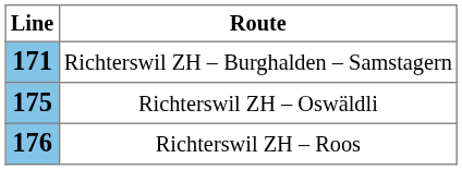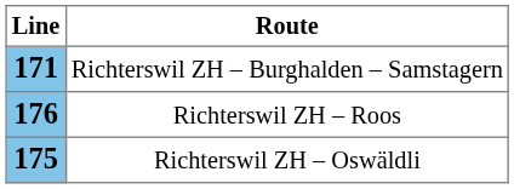 <table border="1" cellspacing="0" cellpadding="3" style="border-collapse:collapse; font-size:95%; margin-left:10px; margin-bottom:5px;">
 <tr>
 <th>Line</th>
 <th>Route</th>
 </tr>
 <tr align=center>
 <td bgcolor=#82C3E8><big><strong>171</strong></big></td>
 <td>Richterswil ZH – Burghalden – Samstagern</td>
 </tr>
 <tr align=center>
+<td bgcolor=#82C3E8><big><strong>176</strong></big></td>
+<td>Richterswil ZH – Roos</td>
+</tr>
+<tr align=center>
 <td bgcolor=#82C3E8><big><strong>175</strong></big></td>
 <td>Richterswil ZH – Oswäldli</td>
 </tr>
-<tr align=center>
-<td bgcolor=#82C3E8><big><strong>176</strong></big></td>
-<td>Richterswil ZH – Roos</td>
-</tr>
 </table>
